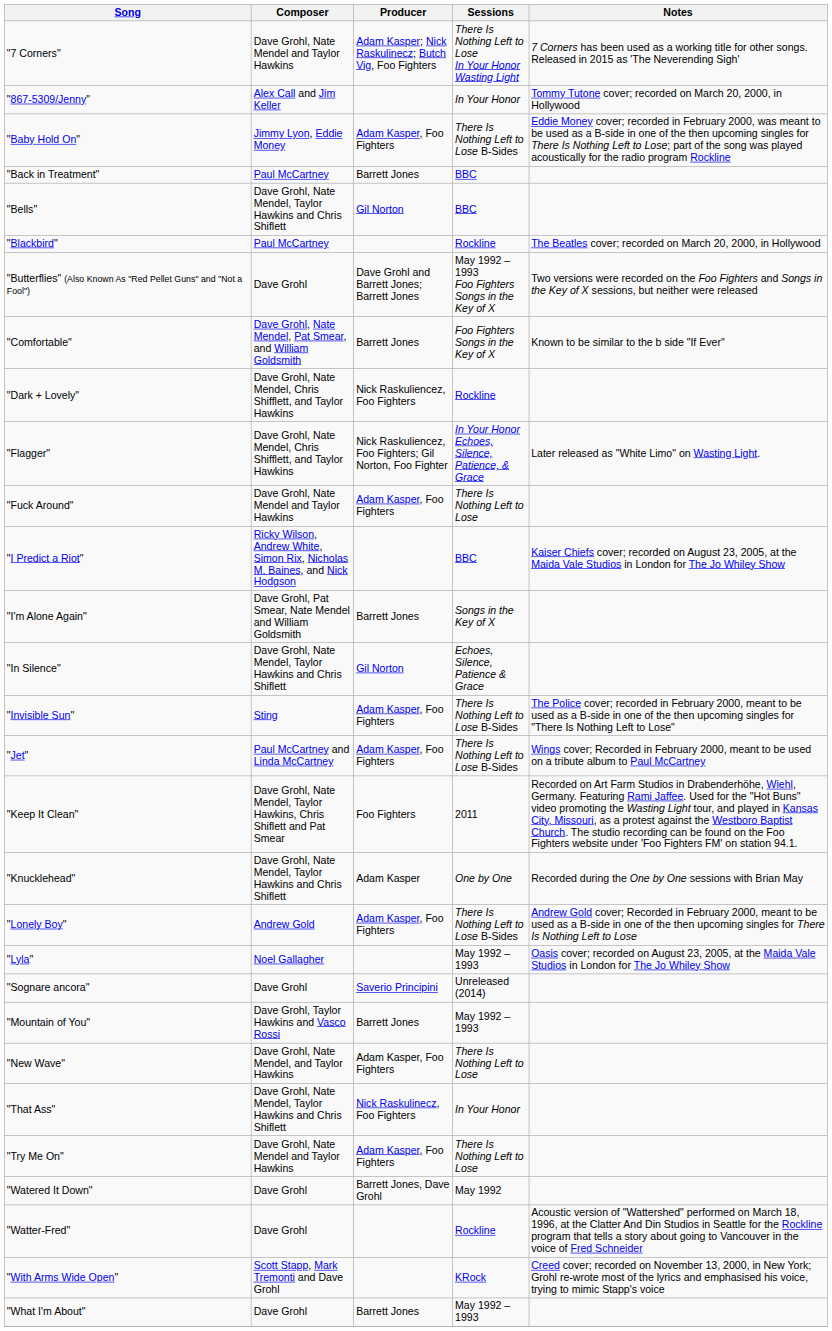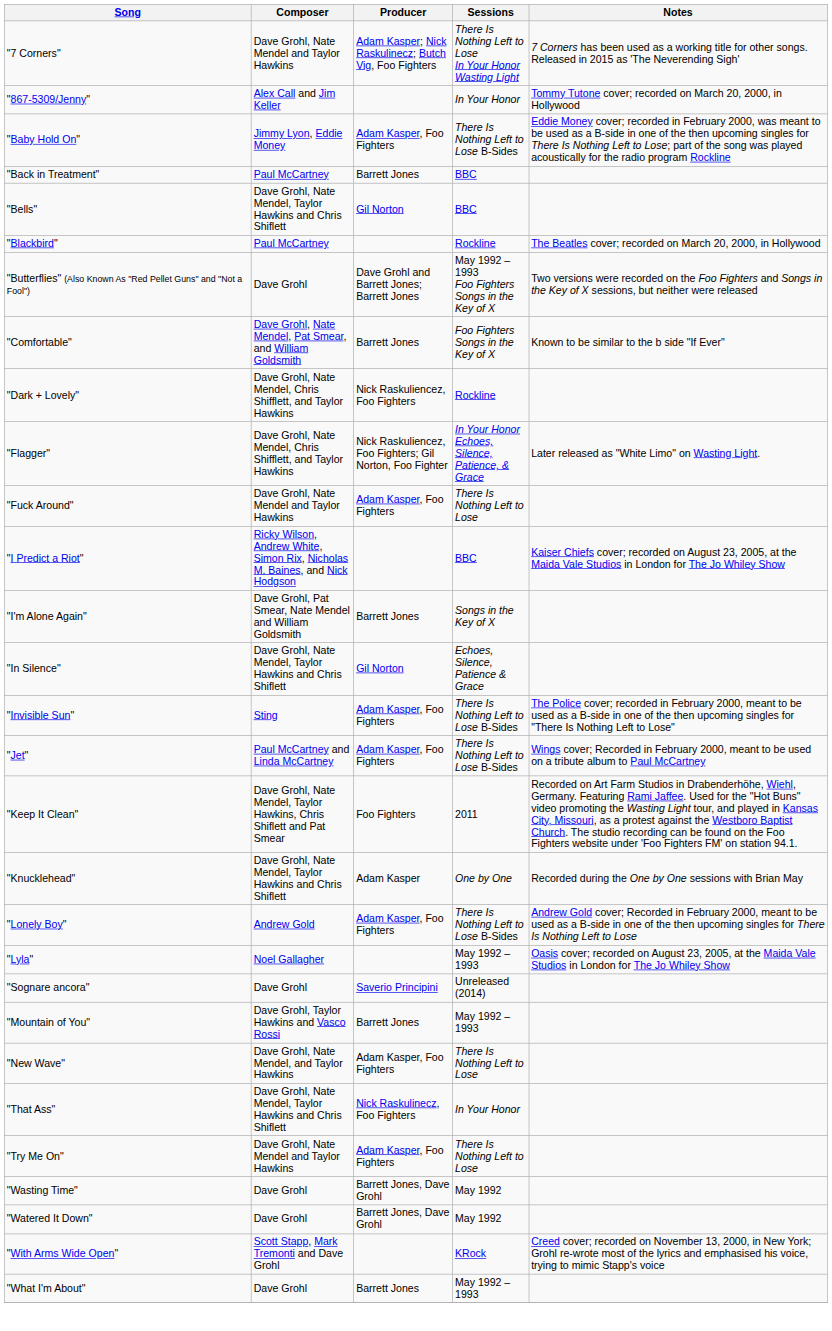 <table class="wikitable sortable">
 <tr>
 <th width=30%><a href='#'>Song</a></th>
 <th>Composer</th>
 <th>Producer</th>
 <th>Sessions</th>
 <th>Notes</th>
 </tr>
 <tr>
 <td>"7 Corners"</td>
 <td>Dave Grohl, Nate Mendel and Taylor Hawkins</td>
 <td><a href='#'>Adam Kasper</a>; <a href='#'>Nick Raskulinecz</a>; <a href='#'>Butch Vig</a>, Foo Fighters</td>
 <td><em>There Is Nothing Left to Lose</em><br><em><a href='#'>In Your Honor</a></em><br><em><a href='#'>Wasting Light</a></em></td>
 <td><em>7 Corners</em> has been used as a working title for other songs. Released in 2015 as 'The Neverending Sigh'</td>
 </tr>
 <tr>
 <td>"<a href='#'>867-5309/Jenny</a>"</td>
 <td><a href='#'>Alex Call</a> and <a href='#'>Jim Keller</a></td>
 <td></td>
 <td><em>In Your Honor</em></td>
 <td><a href='#'>Tommy Tutone</a> cover; recorded on March 20, 2000, in Hollywood</td>
 </tr>
 <tr>
 <td>"<a href='#'>Baby Hold On</a>"</td>
 <td><a href='#'>Jimmy Lyon</a>, <a href='#'>Eddie Money</a></td>
 <td><a href='#'>Adam Kasper</a>, Foo Fighters</td>
 <td><em>There Is Nothing Left to Lose</em> B-Sides</td>
 <td><a href='#'>Eddie Money</a> cover; recorded in February 2000, was meant to be used as a B-side in one of the then upcoming singles for <em>There Is Nothing Left to Lose</em>; part of the song was played acoustically for the radio program <a href='#'>Rockline</a></td>
 </tr>
 <tr>
 <td>"Back in Treatment"</td>
 <td><a href='#'>Paul McCartney</a></td>
 <td>Barrett Jones</td>
 <td><a href='#'>BBC</a></td>
 <td></td>
 </tr>
 <tr>
 <td>"Bells"</td>
 <td>Dave Grohl, Nate Mendel, Taylor Hawkins and Chris Shiflett</td>
 <td><a href='#'>Gil Norton</a></td>
 <td><a href='#'>BBC</a></td>
 <td></td>
 </tr>
 <tr>
 <td>"<a href='#'>Blackbird</a>"</td>
 <td><a href='#'>Paul McCartney</a></td>
 <td></td>
 <td><a href='#'>Rockline</a></td>
 <td><a href='#'>The Beatles</a> cover; recorded on March 20, 2000, in Hollywood</td>
 </tr>
 <tr>
 <td>"Butterflies" <small>(Also Known As "Red Pellet Guns" and "Not a Fool")</small></td>
 <td>Dave Grohl</td>
 <td>Dave Grohl and Barrett Jones; Barrett Jones</td>
 <td>May 1992 – 1993<br><em>Foo Fighters</em><br><em>Songs in the Key of X</em></td>
 <td>Two versions were recorded on the <em>Foo Fighters</em> and <em>Songs in the Key of X</em> sessions, but neither were released</td>
 </tr>
 <tr>
 <td>"Comfortable"</td>
 <td><a href='#'>Dave Grohl</a>, <a href='#'>Nate Mendel</a>, <a href='#'>Pat Smear</a>, and <a href='#'>William Goldsmith</a></td>
 <td>Barrett Jones</td>
 <td><em>Foo Fighters</em><br><em>Songs in the Key of X</em></td>
 <td>Known to be similar to the b side "If Ever"</td>
 </tr>
 <tr>
 <td>"Dark + Lovely"</td>
 <td>Dave Grohl, Nate Mendel, Chris Shifflett, and Taylor Hawkins</td>
 <td>Nick Raskuliencez, Foo Fighters</td>
 <td><a href='#'>Rockline</a></td>
 <td></td>
 </tr>
 <tr>
 <td>"Flagger"</td>
 <td>Dave Grohl, Nate Mendel, Chris Shifflett, and Taylor Hawkins</td>
 <td>Nick Raskuliencez, Foo Fighters; Gil Norton, Foo Fighter</td>
 <td><em><a href='#'>In Your Honor</a></em><br><a href='#'><em>Echoes, Silence, Patience, & Grace</em></a></td>
 <td>Later released as "White Limo" on <a href='#'>Wasting Light</a>.</td>
 </tr>
 <tr>
 <td>"Fuck Around"</td>
 <td>Dave Grohl, Nate Mendel and Taylor Hawkins</td>
 <td><a href='#'>Adam Kasper</a>, Foo Fighters</td>
 <td><em>There Is Nothing Left to Lose</em></td>
 <td></td>
 </tr>
 <tr>
 <td>"<a href='#'>I Predict a Riot</a>"</td>
 <td><a href='#'>Ricky Wilson</a>, <a href='#'>Andrew White</a>, <a href='#'>Simon Rix</a>, <a href='#'>Nicholas M. Baines</a>, and <a href='#'>Nick Hodgson</a></td>
 <td></td>
 <td><a href='#'>BBC</a></td>
 <td><a href='#'>Kaiser Chiefs</a> cover; recorded on August 23, 2005, at the <a href='#'>Maida Vale Studios</a> in London for <a href='#'>The Jo Whiley Show</a></td>
 </tr>
 <tr>
 <td>"I'm Alone Again"</td>
 <td>Dave Grohl, Pat Smear, Nate Mendel and William Goldsmith</td>
 <td>Barrett Jones</td>
 <td><em>Songs in the Key of X</em></td>
 <td></td>
 </tr>
 <tr>
 <td>"In Silence"</td>
 <td>Dave Grohl, Nate Mendel, Taylor Hawkins and Chris Shiflett</td>
 <td><a href='#'>Gil Norton</a></td>
 <td><em>Echoes, Silence, Patience & Grace</em></td>
 <td></td>
 </tr>
 <tr>
 <td>"<a href='#'>Invisible Sun</a>"</td>
 <td><a href='#'>Sting</a></td>
 <td><a href='#'>Adam Kasper</a>, Foo Fighters</td>
 <td><em>There Is Nothing Left to Lose</em> B-Sides</td>
 <td><a href='#'>The Police</a> cover; recorded in February 2000, meant to be used as a B-side in one of the then upcoming singles for "There Is Nothing Left to Lose"</td>
 </tr>
 <tr>
 <td>"<a href='#'>Jet</a>"</td>
 <td><a href='#'>Paul McCartney</a> and <a href='#'>Linda McCartney</a></td>
 <td><a href='#'>Adam Kasper</a>, Foo Fighters</td>
 <td><em>There Is Nothing Left to Lose</em> B-Sides</td>
 <td><a href='#'>Wings</a> cover; Recorded in February 2000, meant to be used on a tribute album to <a href='#'>Paul McCartney</a></td>
 </tr>
 <tr>
 <td>"Keep It Clean"</td>
 <td>Dave Grohl, Nate Mendel, Taylor Hawkins, Chris Shiflett and Pat Smear</td>
 <td>Foo Fighters</td>
 <td>2011</td>
 <td>Recorded on Art Farm Studios in Drabenderhöhe, <a href='#'>Wiehl</a>, Germany. Featuring <a href='#'>Rami Jaffee</a>. Used for the "Hot Buns" video promoting the <em>Wasting Light</em> tour, and played in <a href='#'>Kansas City, Missouri</a>, as a protest against the <a href='#'>Westboro Baptist Church</a>.  The studio recording can be found on the Foo Fighters website under 'Foo Fighters FM' on station 94.1.</td>
 </tr>
 <tr>
 <td>"Knucklehead"</td>
 <td>Dave Grohl, Nate Mendel, Taylor Hawkins and Chris Shiflett</td>
 <td>Adam Kasper</td>
 <td><em>One by One</em></td>
 <td>Recorded during the <em>One by One</em> sessions with Brian May</td>
 </tr>
 <tr>
 <td>"<a href='#'>Lonely Boy</a>"</td>
 <td><a href='#'>Andrew Gold</a></td>
 <td><a href='#'>Adam Kasper</a>, Foo Fighters</td>
 <td><em>There Is Nothing Left to Lose</em> B-Sides</td>
 <td><a href='#'>Andrew Gold</a> cover; Recorded in February 2000, meant to be used as a B-side in one of the then upcoming singles for <em>There Is Nothing Left to Lose</em></td>
 </tr>
 <tr>
 <td>"<a href='#'>Lyla</a>"</td>
 <td><a href='#'>Noel Gallagher</a></td>
 <td></td>
 <td>May 1992 – 1993</td>
 <td><a href='#'>Oasis</a> cover; recorded on August 23, 2005, at the <a href='#'>Maida Vale Studios</a> in London for <a href='#'>The Jo Whiley Show</a></td>
 </tr>
 <tr>
 <td>"Sognare ancora"</td>
 <td>Dave Grohl</td>
 <td><a href='#'>Saverio Principini</a></td>
 <td>Unreleased (2014)</td>
 <td></td>
 </tr>
 <tr>
 <td>"Mountain of You"</td>
 <td>Dave Grohl, Taylor Hawkins and <a href='#'>Vasco Rossi</a></td>
 <td>Barrett Jones</td>
 <td>May 1992 – 1993</td>
 <td></td>
 </tr>
 <tr>
 <td>"New Wave"</td>
 <td>Dave Grohl, Nate Mendel, and Taylor Hawkins</td>
 <td>Adam Kasper, Foo Fighters</td>
 <td><em>There Is Nothing Left to Lose</em></td>
 <td></td>
 </tr>
 <tr>
 <td>"That Ass"</td>
 <td>Dave Grohl, Nate Mendel, Taylor Hawkins and Chris Shiflett</td>
 <td><a href='#'>Nick Raskulinecz</a>, Foo Fighters</td>
 <td><em>In Your Honor</em></td>
 <td></td>
 </tr>
 <tr>
 <td>"Try Me On"</td>
 <td>Dave Grohl, Nate Mendel and Taylor Hawkins</td>
 <td><a href='#'>Adam Kasper</a>, Foo Fighters</td>
 <td><em>There Is Nothing Left to Lose</em></td>
 <td></td>
 </tr>
 <tr>
-<td>"Watered It Down"</td>
+<td>"Wasting Time"</td>
 <td>Dave Grohl</td>
 <td>Barrett Jones, Dave Grohl</td>
 <td>May 1992</td>
 <td></td>
 </tr>
 <tr>
-<td>"Watter-Fred"</td>
+<td>"Watered It Down"</td>
 <td>Dave Grohl</td>
+<td>Barrett Jones, Dave Grohl</td>
+<td>May 1992</td>
 <td></td>
-<td><a href='#'>Rockline</a></td>
-<td>Acoustic version of "Wattershed" performed on March 18, 1996, at the Clatter And Din Studios in Seattle for the <a href='#'>Rockline</a> program that tells a story about going to Vancouver in the voice of <a href='#'>Fred Schneider</a></td>
 </tr>
 <tr>
 <td>"<a href='#'>With Arms Wide Open</a>"</td>
 <td><a href='#'>Scott Stapp</a>, <a href='#'>Mark Tremonti</a> and Dave Grohl</td>
 <td></td>
 <td><a href='#'>KRock</a></td>
 <td><a href='#'>Creed</a> cover; recorded on November 13, 2000, in New York; Grohl re-wrote most of the lyrics and emphasised his voice, trying to mimic Stapp's voice</td>
 </tr>
 <tr>
 <td>"What I'm About"</td>
 <td>Dave Grohl</td>
 <td>Barrett Jones</td>
 <td>May 1992 – 1993</td>
 <td></td>
 </tr>
 <tr>
 </tr>
 </table>
